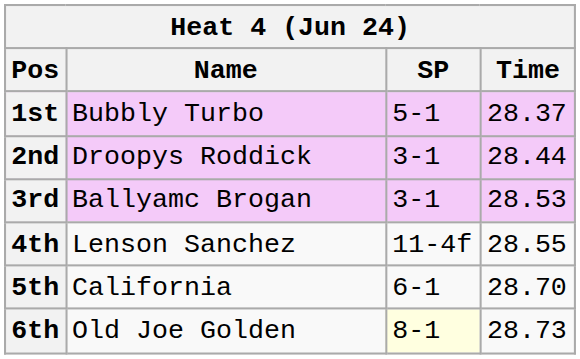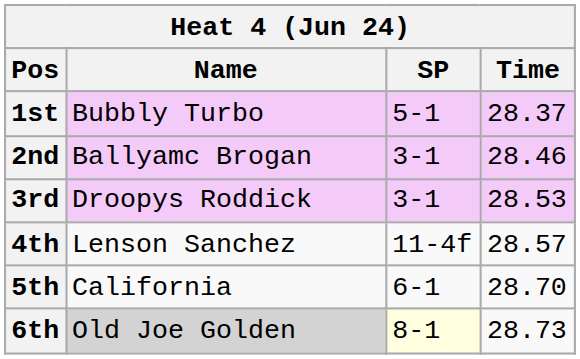 <table class="wikitable">
 <tr>
 <th colspan="6">Heat 4 (Jun 24)</th>
 </tr>
 <tr>
 <th width=20>Pos</th>
 <th width=150>Name</th>
 <th width=40>SP</th>
 <th width=40>Time</th>
 </tr>
 <tr style="background: #f4caf9;">
 <th>1st</th>
 <td>Bubbly Turbo</td>
 <td>5-1</td>
 <td>28.37</td>
 </tr>
 <tr style="background: #f4caf9;">
 <th>2nd</th>
-<td>Droopys Roddick</td>
+<td>Ballyamc Brogan</td>
 <td>3-1</td>
-<td>28.44</td>
+<td>28.46</td>
 </tr>
 <tr style="background: #f4caf9;">
 <th>3rd</th>
-<td>Ballyamc Brogan</td>
+<td>Droopys Roddick</td>
 <td>3-1</td>
 <td>28.53</td>
 </tr>
 <tr>
 <th>4th</th>
 <td>Lenson Sanchez</td>
 <td>11-4f</td>
-<td>28.55</td>
+<td>28.57</td>
 </tr>
 <tr>
 <th>5th</th>
 <td>California</td>
 <td>6-1</td>
 <td>28.70</td>
 </tr>
 <tr>
 <th>6th</th>
-<td>Old Joe Golden</td>
+<td style="background: lightgrey;">Old Joe Golden</td>
 <td style="background: lightyellow;">8-1</td>
 <td>28.73</td>
 </tr>
 </table>
